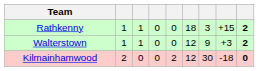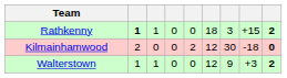 <table class="wikitable" style="text-align:center">
 <tr>
 <th width="175">Team</th>
 <th width="20"></th>
 <th width="20"></th>
 <th width="20"></th>
 <th width="20"></th>
 <th width="20"></th>
 <th width="20"></th>
 <th width="20"></th>
 <th width="20"></th>
 </tr>
 <tr bgcolor="ccffcc">
 <td><a href='#'>Rathkenny</a></td>
-<td>1</td>
+<td><strong>1</strong></td>
 <td>1</td>
 <td>0</td>
 <td>0</td>
 <td>18</td>
 <td>3</td>
 <td>+15</td>
-<td><strong>2</strong></td>
-</tr>
-<tr bgcolor="ccffcc">
-<td><a href='#'>Walterstown</a></td>
-<td>1</td>
-<td>1</td>
-<td>0</td>
-<td>0</td>
-<td>12</td>
-<td>9</td>
-<td>+3</td>
 <td><strong>2</strong></td>
 </tr>
 <tr bgcolor="ffcccc">
 <td><a href='#'>Kilmainhamwood</a></td>
 <td>2</td>
 <td>0</td>
 <td>0</td>
 <td>2</td>
 <td>12</td>
 <td>30</td>
 <td>-18</td>
 <td><strong>0</strong></td>
 </tr>
+<tr bgcolor="ccffcc">
+<td><a href='#'>Walterstown</a></td>
+<td>1</td>
+<td>1</td>
+<td>0</td>
+<td>0</td>
+<td>12</td>
+<td>9</td>
+<td>+3</td>
+<td><strong>2</strong></td>
+</tr>
 </table>
